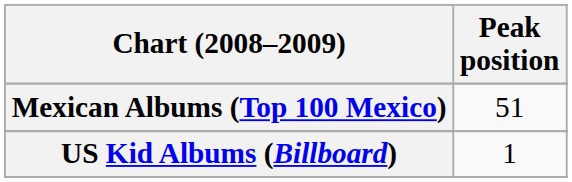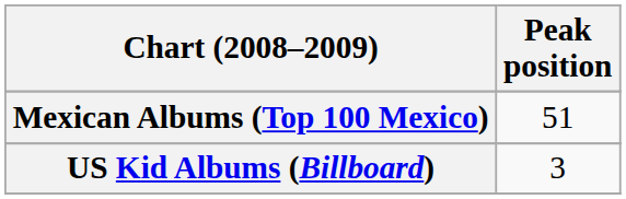 <table class="wikitable sortable plainrowheaders" style="text-align:center">
 <tr>
 <th scope="col">Chart (2008–2009)</th>
 <th scope="col">Peak<br>position</th>
 </tr>
 <tr>
 </tr>
 <tr>
 <th scope="row">Mexican Albums (<a href='#'>Top 100 Mexico</a>)</th>
 <td>51</td>
 </tr>
 <tr>
 </tr>
 <tr>
 <th scope="row">US <a href='#'>Kid Albums</a> (<em><a href='#'>Billboard</a></em>)</th>
-<td>1</td>
+<td>3</td>
 </tr>
 <tr>
 </tr>
 </table>
